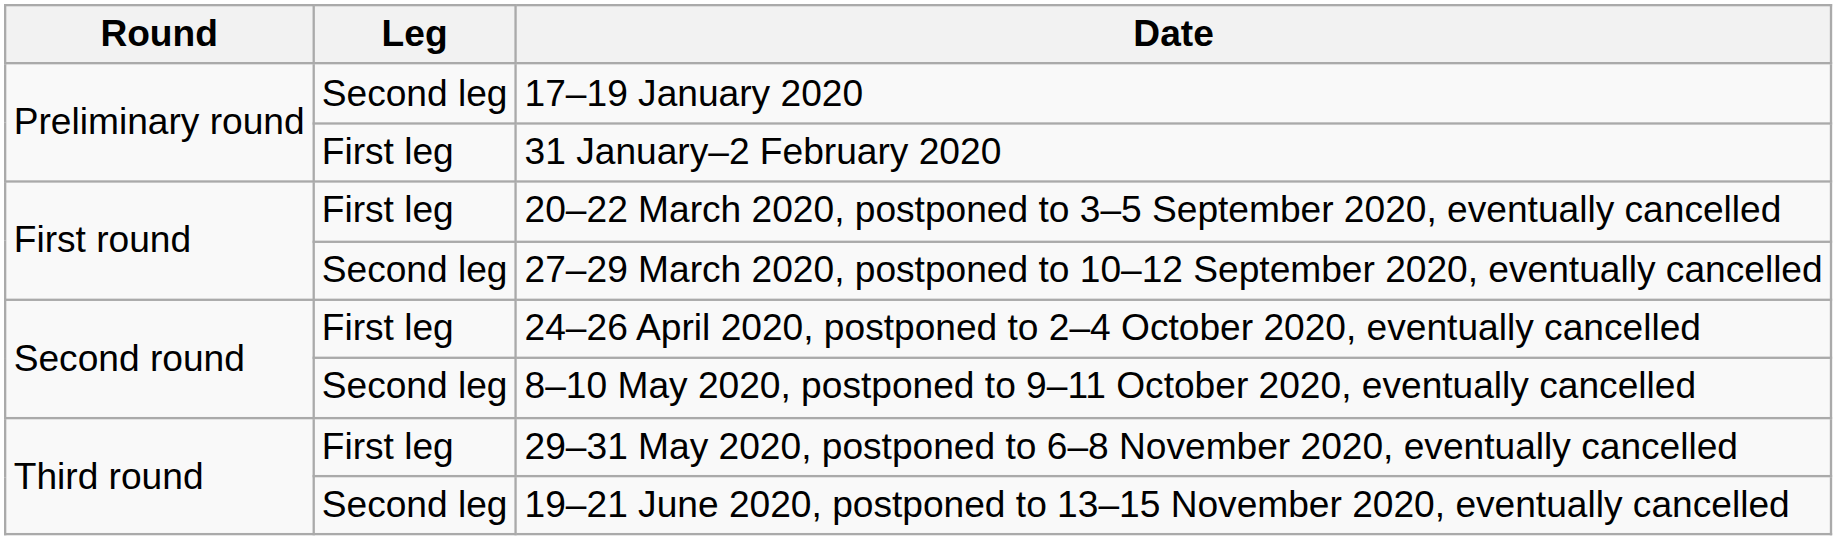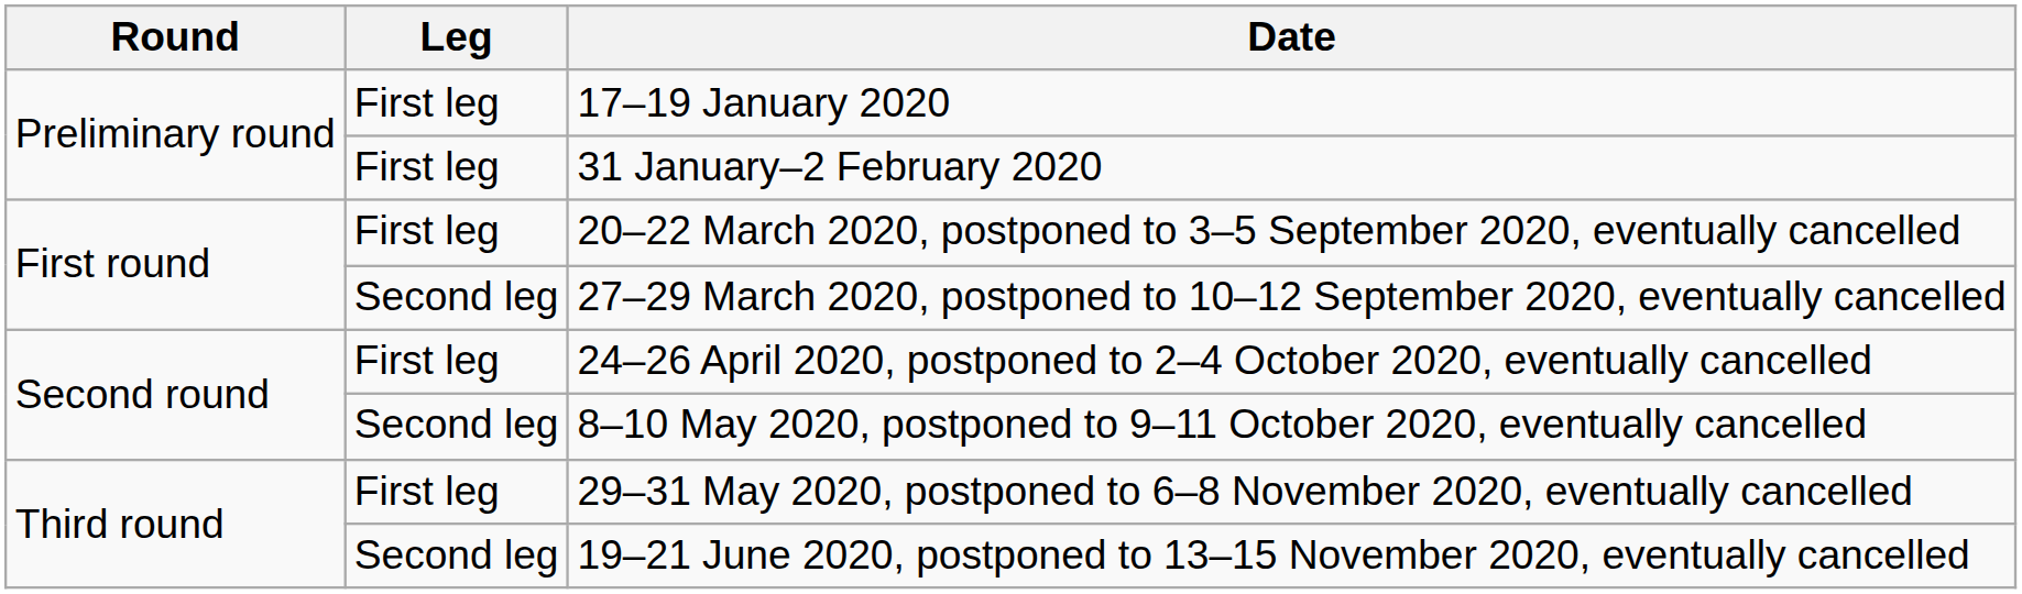 <table class="wikitable">
 <tr>
 <th>Round</th>
 <th>Leg</th>
 <th>Date</th>
 </tr>
 <tr>
 <td rowspan=2>Preliminary round</td>
-<td>Second leg</td>
+<td>First leg</td>
 <td>17–19 January 2020</td>
 </tr>
 <tr>
 <td>First leg</td>
 <td>31 January–2 February 2020</td>
 </tr>
 <tr>
 <td rowspan=2>First round</td>
 <td>First leg</td>
 <td>20–22 March 2020, postponed to 3–5 September 2020, eventually cancelled</td>
 </tr>
 <tr>
 <td>Second leg</td>
 <td>27–29 March 2020, postponed to 10–12 September 2020, eventually cancelled</td>
 </tr>
 <tr>
 <td rowspan=2>Second round</td>
 <td>First leg</td>
 <td>24–26 April 2020, postponed to 2–4 October 2020, eventually cancelled</td>
 </tr>
 <tr>
 <td>Second leg</td>
 <td>8–10 May 2020, postponed to 9–11 October 2020, eventually cancelled</td>
 </tr>
 <tr>
 <td rowspan=2>Third round</td>
 <td>First leg</td>
 <td>29–31 May 2020, postponed to 6–8 November 2020, eventually cancelled</td>
 </tr>
 <tr>
 <td>Second leg</td>
 <td>19–21 June 2020, postponed to 13–15 November 2020, eventually cancelled</td>
 </tr>
 </table>
